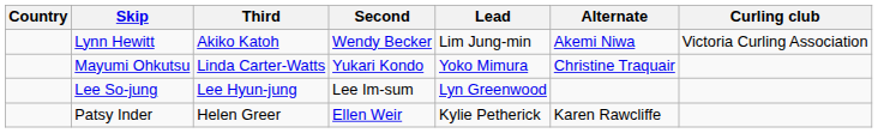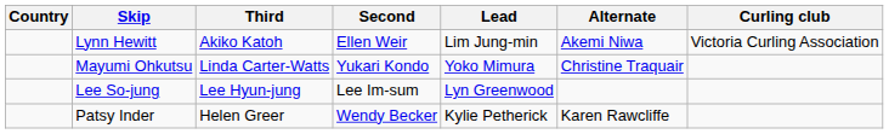 <table class="wikitable">
 <tr>
 <th>Country</th>
 <th><a href='#'>Skip</a></th>
 <th>Third</th>
 <th>Second</th>
 <th>Lead</th>
 <th>Alternate</th>
 <th>Curling club</th>
 </tr>
 <tr>
 <td></td>
 <td><a href='#'>Lynn Hewitt</a></td>
 <td><a href='#'>Akiko Katoh</a></td>
-<td><a href='#'>Wendy Becker</a></td>
+<td><a href='#'>Ellen Weir</a></td>
 <td>Lim Jung-min</td>
 <td><a href='#'>Akemi Niwa</a></td>
 <td>Victoria Curling Association</td>
 </tr>
 <tr>
 <td></td>
 <td><a href='#'>Mayumi Ohkutsu</a></td>
 <td><a href='#'>Linda Carter-Watts</a></td>
 <td><a href='#'>Yukari Kondo</a></td>
 <td><a href='#'>Yoko Mimura</a></td>
 <td><a href='#'>Christine Traquair</a></td>
 <td></td>
 </tr>
 <tr>
 <td></td>
 <td><a href='#'>Lee So-jung</a></td>
 <td><a href='#'>Lee Hyun-jung</a></td>
 <td>Lee Im-sum</td>
 <td><a href='#'>Lyn Greenwood</a></td>
 <td></td>
 <td></td>
 </tr>
 <tr>
 <td></td>
 <td>Patsy Inder</td>
 <td>Helen Greer</td>
-<td><a href='#'>Ellen Weir</a></td>
+<td><a href='#'>Wendy Becker</a></td>
 <td>Kylie Petherick</td>
 <td>Karen Rawcliffe</td>
 <td></td>
 </tr>
 </table>
